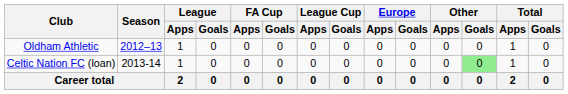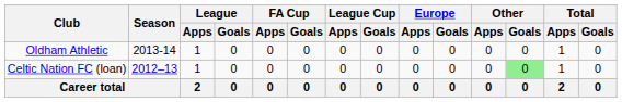 <table class="wikitable" style="text-align:center">
 <tr>
 <th rowspan="2">Club</th>
 <th rowspan="2">Season</th>
 <th colspan="2">League</th>
 <th colspan="2">FA Cup</th>
 <th colspan="2">League Cup</th>
 <th colspan="2"><a href='#'>Europe</a></th>
 <th colspan="2">Other</th>
 <th colspan="2">Total</th>
 </tr>
 <tr>
 <th>Apps</th>
 <th>Goals</th>
 <th>Apps</th>
 <th>Goals</th>
 <th>Apps</th>
 <th>Goals</th>
 <th>Apps</th>
 <th>Goals</th>
 <th>Apps</th>
 <th>Goals</th>
 <th>Apps</th>
 <th>Goals</th>
 </tr>
 <tr>
 <td><a href='#'>Oldham Athletic</a></td>
-<td><a href='#'>2012–13</a></td>
+<td [2013-14>2013-14</td>
 <td>1</td>
 <td>0</td>
 <td>0</td>
 <td>0</td>
 <td>0</td>
 <td>0</td>
 <td>0</td>
 <td>0</td>
 <td>0</td>
 <td>0</td>
 <td>1</td>
 <td>0</td>
 </tr>
 <tr>
 <td><a href='#'>Celtic Nation FC</a> (loan)</td>
-<td [2013-14>2013-14</td>
+<td><a href='#'>2012–13</a></td>
 <td>1</td>
 <td>0</td>
 <td>0</td>
 <td>0</td>
 <td>0</td>
 <td>0</td>
 <td>0</td>
 <td>0</td>
 <td>0</td>
 <td style="background: lightgreen;">0</td>
 <td>1</td>
 <td>0</td>
 </tr>
 <tr>
 <th colspan="2">Career total</th>
 <th>2</th>
 <th>0</th>
 <th>0</th>
 <th>0</th>
 <th>0</th>
 <th>0</th>
 <th>0</th>
 <th>0</th>
 <th>0</th>
 <th>0</th>
 <th>2</th>
 <th>0</th>
 </tr>
 </table>
